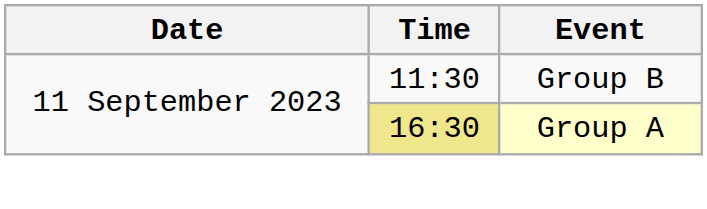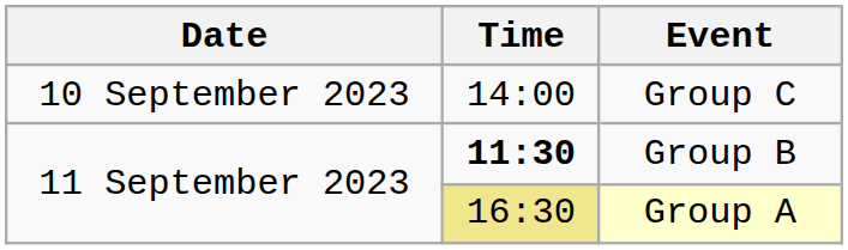 <table class = "wikitable" style="text-align:center;">
 <tr>
 <th width=150>Date</th>
 <th width=50>Time</th>
 <th width=80>Event</th>
 </tr>
 <tr>
+<td>10 September 2023</td>
+<td>14:00</td>
+<td>Group C</td>
+</tr>
+<tr>
 <td rowspan=2>11 September 2023</td>
-<td>11:30</td>
+<td><strong>11:30</strong></td>
 <td>Group B</td>
 </tr>
 <tr>
 <td style="background: khaki;">16:30</td>
 <td bgcolor=ffffcc>Group A</td>
 </tr>
 </table>
